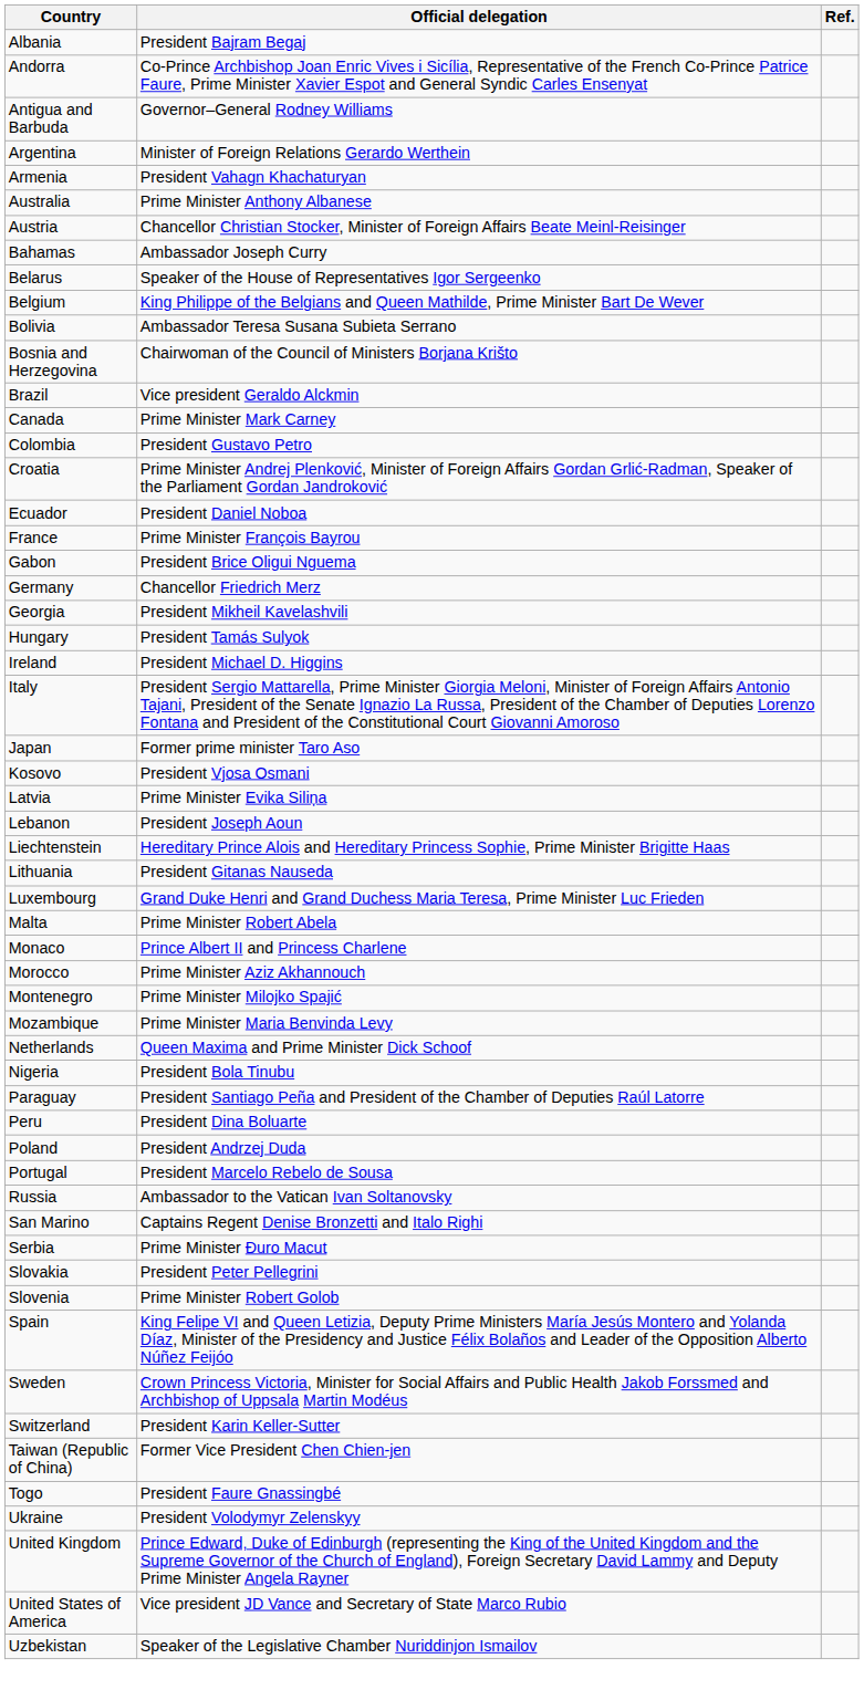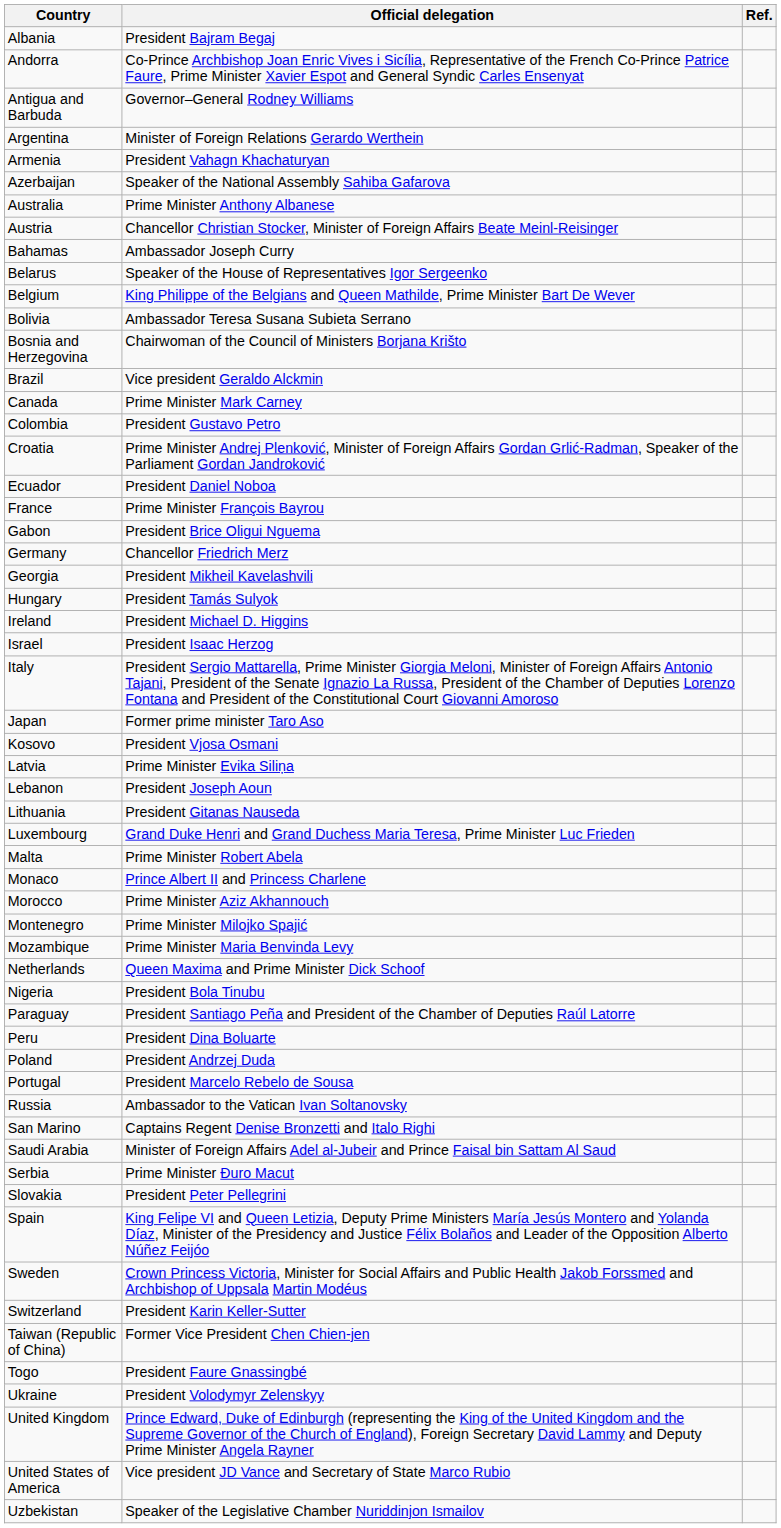 <table class="wikitable">
 <tr>
 <th>Country</th>
 <th>Official delegation</th>
 <th>Ref.</th>
 </tr>
 <tr valign="top">
 <td>Albania</td>
 <td>President <a href='#'>Bajram Begaj</a></td>
 <td></td>
 </tr>
 <tr valign="top">
 <td>Andorra</td>
 <td>Co-Prince <a href='#'>Archbishop Joan Enric Vives i Sicília</a>, Representative of the French Co-Prince <a href='#'>Patrice Faure</a>, Prime Minister <a href='#'>Xavier Espot</a> and General Syndic <a href='#'>Carles Ensenyat</a></td>
 <td></td>
 </tr>
 <tr valign="top">
 <td>Antigua and Barbuda</td>
 <td>Governor–General <a href='#'>Rodney Williams</a></td>
 <td></td>
 </tr>
 <tr valign="top">
 <td>Argentina</td>
 <td>Minister of Foreign Relations <a href='#'>Gerardo Werthein</a></td>
 <td></td>
 </tr>
 <tr valign="top">
 <td>Armenia</td>
 <td>President <a href='#'>Vahagn Khachaturyan</a></td>
+<td></td>
+</tr>
+<tr valign="top">
+<td>Azerbaijan</td>
+<td>Speaker of the National Assembly <a href='#'>Sahiba Gafarova</a></td>
 <td></td>
 </tr>
 <tr valign="top">
 <td>Australia</td>
 <td>Prime Minister <a href='#'>Anthony Albanese</a></td>
 <td></td>
 </tr>
 <tr valign="top">
 <td>Austria</td>
 <td>Chancellor <a href='#'>Christian Stocker</a>, Minister of Foreign Affairs <a href='#'>Beate Meinl-Reisinger</a></td>
 <td></td>
 </tr>
 <tr valign="top">
 <td>Bahamas</td>
 <td>Ambassador Joseph Curry</td>
 <td></td>
 </tr>
 <tr valign="top">
 <td>Belarus</td>
 <td>Speaker of the House of Representatives <a href='#'>Igor Sergeenko</a></td>
 <td></td>
 </tr>
 <tr valign="top">
 <td>Belgium</td>
 <td><a href='#'>King Philippe of the Belgians</a> and <a href='#'>Queen Mathilde</a>, Prime Minister <a href='#'>Bart De Wever</a></td>
 <td></td>
 </tr>
 <tr valign="top">
 <td>Bolivia</td>
 <td>Ambassador Teresa Susana Subieta Serrano</td>
 <td></td>
 </tr>
 <tr valign="top">
 <td>Bosnia and Herzegovina</td>
 <td>Chairwoman of the Council of Ministers <a href='#'>Borjana Krišto</a></td>
 <td></td>
 </tr>
 <tr valign="top">
 <td>Brazil</td>
 <td>Vice president <a href='#'>Geraldo Alckmin</a></td>
 <td></td>
 </tr>
 <tr valign="top">
 <td>Canada</td>
 <td>Prime Minister <a href='#'>Mark Carney</a></td>
 <td></td>
 </tr>
 <tr valign="top">
 <td>Colombia</td>
 <td>President <a href='#'>Gustavo Petro</a></td>
 <td></td>
 </tr>
 <tr valign="top">
 <td>Croatia</td>
 <td>Prime Minister <a href='#'>Andrej Plenković</a>, Minister of Foreign Affairs <a href='#'>Gordan Grlić-Radman</a>, Speaker of the Parliament <a href='#'>Gordan Jandroković</a></td>
 <td></td>
 </tr>
 <tr valign="top">
 <td>Ecuador</td>
 <td>President <a href='#'>Daniel Noboa</a></td>
 <td></td>
 </tr>
 <tr valign="top">
 <td>France</td>
 <td>Prime Minister <a href='#'>François Bayrou</a></td>
 <td></td>
 </tr>
 <tr valign="top">
 <td>Gabon</td>
 <td>President <a href='#'>Brice Oligui Nguema</a></td>
 <td></td>
 </tr>
 <tr valign="top">
 <td>Germany</td>
 <td>Chancellor <a href='#'>Friedrich Merz</a></td>
 <td></td>
 </tr>
 <tr valign="top">
 <td>Georgia</td>
 <td>President <a href='#'>Mikheil Kavelashvili</a></td>
 <td></td>
 </tr>
 <tr valign="top">
 <td>Hungary</td>
 <td>President <a href='#'>Tamás Sulyok</a></td>
 <td></td>
 </tr>
 <tr valign="top">
 <td>Ireland</td>
 <td>President <a href='#'>Michael D. Higgins</a></td>
 <td></td>
 </tr>
 <tr valign="top">
+<td>Israel</td>
+<td>President <a href='#'>Isaac Herzog</a></td>
+<td></td>
+</tr>
+<tr valign="top">
 <td>Italy</td>
 <td>President <a href='#'>Sergio Mattarella</a>, Prime Minister <a href='#'>Giorgia Meloni</a>, Minister of Foreign Affairs <a href='#'>Antonio Tajani</a>, President of the Senate <a href='#'>Ignazio La Russa</a>, President of the Chamber of Deputies <a href='#'>Lorenzo Fontana</a> and President of the Constitutional Court <a href='#'>Giovanni Amoroso</a></td>
 <td></td>
 </tr>
 <tr valign="top">
 <td>Japan</td>
 <td>Former prime minister <a href='#'>Taro Aso</a></td>
 <td></td>
 </tr>
 <tr valign="top">
 <td>Kosovo</td>
 <td>President <a href='#'>Vjosa Osmani</a></td>
 <td></td>
 </tr>
 <tr valign="top">
 <td>Latvia</td>
 <td>Prime Minister <a href='#'>Evika Siliņa</a></td>
 <td></td>
 </tr>
 <tr valign="top">
 <td>Lebanon</td>
 <td>President <a href='#'>Joseph Aoun</a></td>
-<td></td>
-</tr>
-<tr valign="top">
-<td>Liechtenstein</td>
-<td><a href='#'>Hereditary Prince Alois</a> and <a href='#'>Hereditary Princess Sophie</a>, Prime Minister <a href='#'>Brigitte Haas</a></td>
 <td></td>
 </tr>
 <tr valign="top">
 <td>Lithuania</td>
 <td>President <a href='#'>Gitanas Nauseda</a></td>
 <td></td>
 </tr>
 <tr valign="top">
 <td>Luxembourg</td>
 <td><a href='#'>Grand Duke Henri</a> and <a href='#'>Grand Duchess Maria Teresa</a>, Prime Minister <a href='#'>Luc Frieden</a></td>
 <td></td>
 </tr>
 <tr valign="top">
 <td>Malta</td>
 <td>Prime Minister <a href='#'>Robert Abela</a></td>
 <td></td>
 </tr>
 <tr valign="top">
 <td>Monaco</td>
 <td><a href='#'>Prince Albert II</a> and <a href='#'>Princess Charlene</a></td>
 <td></td>
 </tr>
 <tr valign="top">
 <td>Morocco</td>
 <td>Prime Minister <a href='#'>Aziz Akhannouch</a></td>
 <td></td>
 </tr>
 <tr valign="top">
 <td>Montenegro</td>
 <td>Prime Minister <a href='#'>Milojko Spajić</a></td>
 <td></td>
 </tr>
 <tr valign="top">
 <td>Mozambique</td>
 <td>Prime Minister <a href='#'>Maria Benvinda Levy</a></td>
 <td></td>
 </tr>
 <tr valign="top">
 <td>Netherlands</td>
 <td><a href='#'>Queen Maxima</a> and Prime Minister <a href='#'>Dick Schoof</a></td>
 <td></td>
 </tr>
 <tr valign="top">
 <td>Nigeria</td>
 <td>President <a href='#'>Bola Tinubu</a></td>
 <td></td>
 </tr>
 <tr valign="top">
 <td>Paraguay</td>
 <td>President <a href='#'>Santiago Peña</a> and President of the Chamber of Deputies <a href='#'>Raúl Latorre</a></td>
 <td></td>
 </tr>
 <tr valign="top">
 <td>Peru</td>
 <td>President <a href='#'>Dina Boluarte</a></td>
 <td></td>
 </tr>
 <tr valign="top">
 <td>Poland</td>
 <td>President <a href='#'>Andrzej Duda</a></td>
 <td></td>
 </tr>
 <tr valign="top">
 <td>Portugal</td>
 <td>President <a href='#'>Marcelo Rebelo de Sousa</a></td>
 <td></td>
 </tr>
 <tr valign="top">
 <td>Russia</td>
 <td>Ambassador to the Vatican <a href='#'>Ivan Soltanovsky</a></td>
 <td></td>
 </tr>
 <tr valign="top">
 <td>San Marino</td>
 <td>Captains Regent <a href='#'>Denise Bronzetti</a> and <a href='#'>Italo Righi</a></td>
 <td></td>
 </tr>
 <tr valign="top">
+<td>Saudi Arabia</td>
+<td>Minister of Foreign Affairs <a href='#'>Adel al-Jubeir</a> and Prince <a href='#'>Faisal bin Sattam Al Saud</a></td>
+<td></td>
+</tr>
+<tr valign="top">
 <td>Serbia</td>
 <td>Prime Minister <a href='#'>Đuro Macut</a></td>
 <td></td>
 </tr>
 <tr valign="top">
 <td>Slovakia</td>
 <td>President <a href='#'>Peter Pellegrini</a></td>
-<td></td>
-</tr>
-<tr valign="top">
-<td>Slovenia</td>
-<td>Prime Minister <a href='#'>Robert Golob</a></td>
 <td></td>
 </tr>
 <tr valign="top">
 <td>Spain</td>
 <td><a href='#'>King Felipe VI</a> and <a href='#'>Queen Letizia</a>, Deputy Prime Ministers <a href='#'>María Jesús Montero</a> and <a href='#'>Yolanda Díaz</a>, Minister of the Presidency and Justice <a href='#'>Félix Bolaños</a> and Leader of the Opposition <a href='#'>Alberto Núñez Feijóo</a></td>
 <td></td>
 </tr>
 <tr valign="top">
 <td>Sweden</td>
 <td><a href='#'>Crown Princess Victoria</a>, Minister for Social Affairs and Public Health <a href='#'>Jakob Forssmed</a> and <a href='#'>Archbishop of Uppsala</a> <a href='#'>Martin Modéus</a></td>
 <td></td>
 </tr>
 <tr valign="top">
 <td>Switzerland</td>
 <td>President <a href='#'>Karin Keller-Sutter</a></td>
 <td></td>
 </tr>
 <tr valign="top">
 <td>Taiwan (Republic of China)</td>
 <td>Former Vice President <a href='#'>Chen Chien-jen</a></td>
 <td></td>
 </tr>
 <tr valign="top">
 <td>Togo</td>
 <td>President <a href='#'>Faure Gnassingbé</a></td>
 <td></td>
 </tr>
 <tr valign="top">
 <td>Ukraine</td>
 <td>President <a href='#'>Volodymyr Zelenskyy</a></td>
 <td></td>
 </tr>
 <tr valign="top">
 <td>United Kingdom</td>
 <td><a href='#'>Prince Edward, Duke of Edinburgh</a> (representing  the <a href='#'>King of the United Kingdom and the Supreme Governor of the Church of England</a>), Foreign Secretary <a href='#'>David Lammy</a> and Deputy Prime Minister <a href='#'>Angela Rayner</a></td>
 <td></td>
 </tr>
 <tr valign="top">
 <td>United States of America</td>
 <td>Vice president <a href='#'>JD Vance</a> and Secretary of State <a href='#'>Marco Rubio</a></td>
 <td></td>
 </tr>
 <tr valign="top">
 <td>Uzbekistan</td>
 <td>Speaker of the Legislative Chamber <a href='#'>Nuriddinjon Ismailov</a></td>
 <td></td>
 </tr>
 </table>
